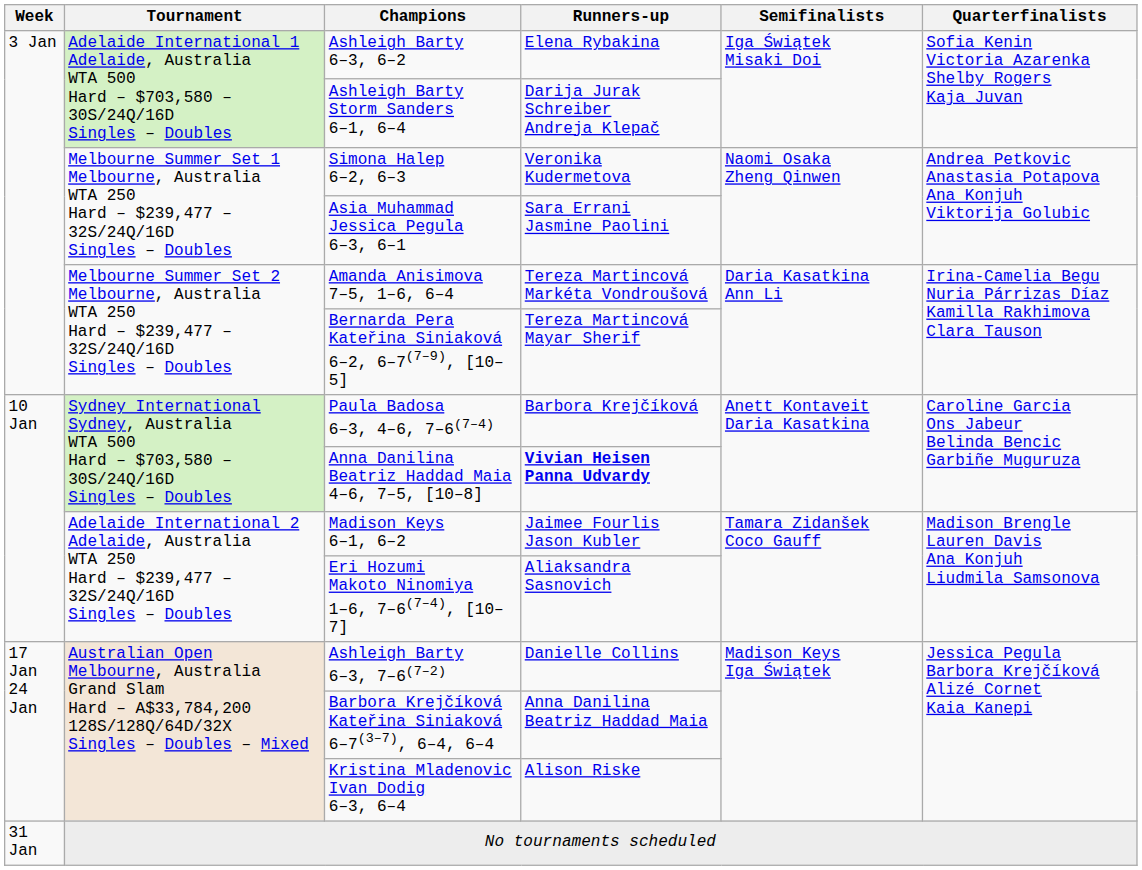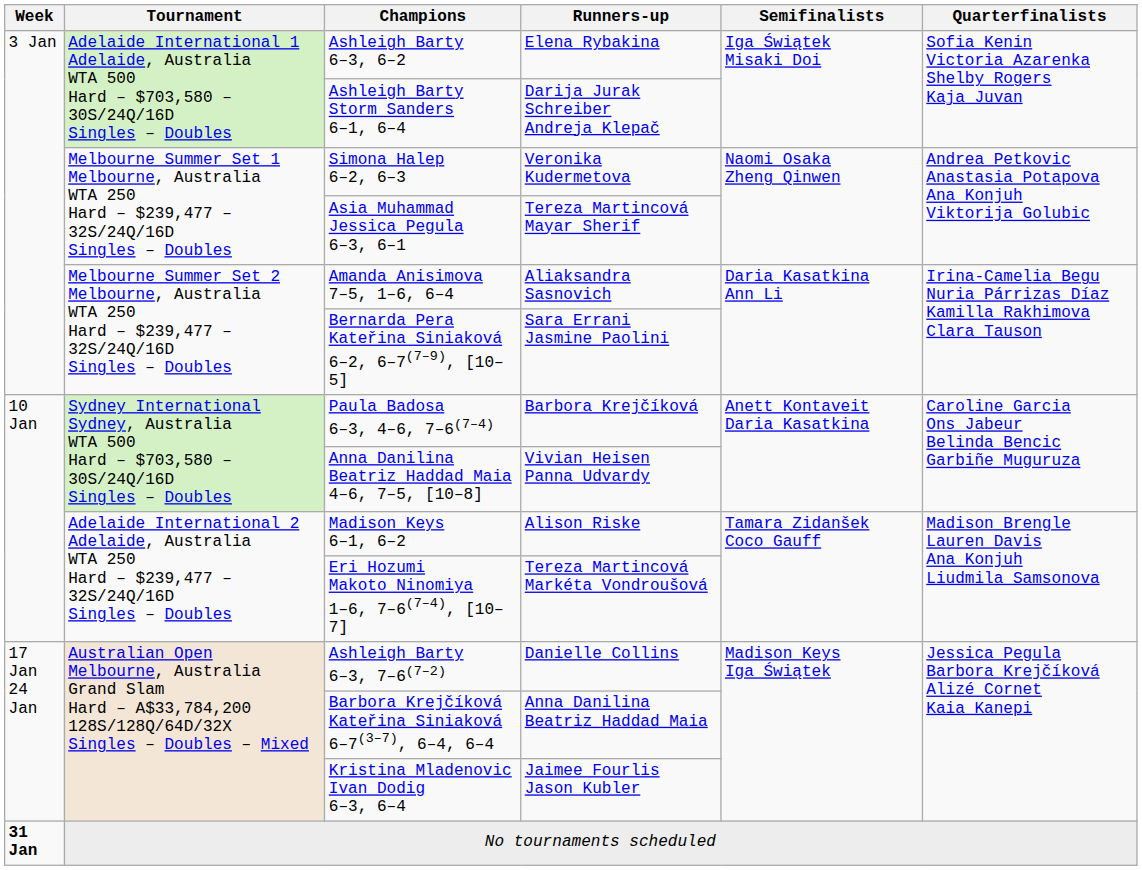 <table class=wikitable style=font-size:95%>
 <tr>
 <th style="width:48px;">Week</th>
 <th style="width:248px;">Tournament</th>
 <th style="width:200px;">Champions</th>
 <th style="width:200px;">Runners-up</th>
 <th style="width:190px;">Semifinalists</th>
 <th style="width:190px;">Quarterfinalists</th>
 </tr>
 <tr style="vertical-align:top">
 <td rowspan=6>3 Jan</td>
 <td style="background:#D4F1C5;" rowspan=2><a href='#'>Adelaide International 1</a><br><a href='#'>Adelaide</a>, Australia <br> WTA 500 <br>Hard – $703,580 – 30S/24Q/16D<br><a href='#'>Singles</a> – <a href='#'>Doubles</a></td>
 <td> <a href='#'>Ashleigh Barty</a> <br> 6–3, 6–2</td>
 <td> <a href='#'>Elena Rybakina</a></td>
 <td rowspan=2> <a href='#'>Iga Świątek</a> <br>   <a href='#'>Misaki Doi</a></td>
 <td rowspan=2> <a href='#'>Sofia Kenin</a> <br> <a href='#'>Victoria Azarenka</a> <br> <a href='#'>Shelby Rogers</a> <br>  <a href='#'>Kaja Juvan</a></td>
 </tr>
 <tr style="vertical-align:top">
 <td> <a href='#'>Ashleigh Barty</a> <br>  <a href='#'>Storm Sanders</a> <br> 6–1, 6–4</td>
 <td> <a href='#'>Darija Jurak Schreiber</a> <br>  <a href='#'>Andreja Klepač</a></td>
 </tr>
 <tr style="vertical-align:top">
 <td rowspan=2><a href='#'>Melbourne Summer Set 1</a><br><a href='#'>Melbourne</a>, Australia <br> WTA 250 <br>Hard – $239,477 – 32S/24Q/16D<br><a href='#'>Singles</a> – <a href='#'>Doubles</a></td>
 <td> <a href='#'>Simona Halep</a> <br> 6–2, 6–3</td>
 <td> <a href='#'>Veronika Kudermetova</a></td>
 <td rowspan=2> <a href='#'>Naomi Osaka</a> <br>  <a href='#'>Zheng Qinwen</a></td>
 <td rowspan=2> <a href='#'>Andrea Petkovic</a> <br> <a href='#'>Anastasia Potapova</a> <br> <a href='#'>Ana Konjuh</a> <br>  <a href='#'>Viktorija Golubic</a></td>
 </tr>
 <tr style="vertical-align:top">
 <td> <a href='#'>Asia Muhammad</a> <br>  <a href='#'>Jessica Pegula</a> <br> 6–3, 6–1</td>
-<td> <a href='#'>Sara Errani</a> <br>  <a href='#'>Jasmine Paolini</a></td>
+<td> <a href='#'>Tereza Martincová</a> <br>  <a href='#'>Mayar Sherif</a></td>
 </tr>
 <tr style="vertical-align:top">
 <td rowspan=2><a href='#'>Melbourne Summer Set 2</a><br><a href='#'>Melbourne</a>, Australia <br> WTA 250 <br>Hard – $239,477 – 32S/24Q/16D<br><a href='#'>Singles</a> – <a href='#'>Doubles</a></td>
 <td> <a href='#'>Amanda Anisimova</a> <br> 7–5, 1–6, 6–4</td>
-<td> <a href='#'>Tereza Martincová</a> <br>  <a href='#'>Markéta Vondroušová</a></td>
+<td> <a href='#'>Aliaksandra Sasnovich</a></td>
 <td rowspan=2> <a href='#'>Daria Kasatkina</a> <br>  <a href='#'>Ann Li</a></td>
 <td rowspan=2> <a href='#'>Irina-Camelia Begu</a> <br> <a href='#'>Nuria Párrizas Díaz</a> <br> <a href='#'>Kamilla Rakhimova</a> <br>  <a href='#'>Clara Tauson</a></td>
 </tr>
 <tr style="vertical-align:top">
 <td> <a href='#'>Bernarda Pera</a> <br>  <a href='#'>Kateřina Siniaková</a> <br> 6–2, 6–7<sup>(7–9)</sup>, [10–5]</td>
-<td> <a href='#'>Tereza Martincová</a> <br>  <a href='#'>Mayar Sherif</a></td>
+<td> <a href='#'>Sara Errani</a> <br>  <a href='#'>Jasmine Paolini</a></td>
 </tr>
 <tr style="vertical-align:top">
 <td rowspan=4>10 Jan</td>
 <td style="background:#D4F1C5;" rowspan=2><a href='#'>Sydney International</a><br><a href='#'>Sydney</a>, Australia <br> WTA 500 <br>Hard – $703,580 – 30S/24Q/16D<br><a href='#'>Singles</a> – <a href='#'>Doubles</a></td>
 <td> <a href='#'>Paula Badosa</a> <br> 6–3, 4–6, 7–6<sup>(7–4)</sup></td>
 <td> <a href='#'>Barbora Krejčíková</a></td>
 <td rowspan=2> <a href='#'>Anett Kontaveit</a> <br>  <a href='#'>Daria Kasatkina</a></td>
 <td rowspan=2> <a href='#'>Caroline Garcia</a> <br> <a href='#'>Ons Jabeur</a> <br> <a href='#'>Belinda Bencic</a> <br> <a href='#'>Garbiñe Muguruza</a></td>
 </tr>
 <tr style="vertical-align:top">
 <td> <a href='#'>Anna Danilina</a> <br>  <a href='#'>Beatriz Haddad Maia</a> <br> 4–6, 7–5, [10–8]</td>
-<td><strong> <a href='#'>Vivian Heisen</a> <br>  <a href='#'>Panna Udvardy</a></strong></td>
+<td> <a href='#'>Vivian Heisen</a> <br>  <a href='#'>Panna Udvardy</a></td>
 </tr>
 <tr style="vertical-align:top">
 <td rowspan=2><a href='#'>Adelaide International 2</a><br><a href='#'>Adelaide</a>, Australia <br> WTA 250 <br>Hard – $239,477 – 32S/24Q/16D<br><a href='#'>Singles</a> – <a href='#'>Doubles</a></td>
 <td> <a href='#'>Madison Keys</a> <br> 6–1, 6–2</td>
-<td> <a href='#'>Jaimee Fourlis</a> <br>  <a href='#'>Jason Kubler</a></td>
+<td> <a href='#'>Alison Riske</a></td>
 <td rowspan=2> <a href='#'>Tamara Zidanšek</a> <br>  <a href='#'>Coco Gauff</a></td>
 <td rowspan=2> <a href='#'>Madison Brengle</a> <br> <a href='#'>Lauren Davis</a> <br> <a href='#'>Ana Konjuh</a> <br>  <a href='#'>Liudmila Samsonova</a></td>
 </tr>
 <tr style="vertical-align:top">
 <td> <a href='#'>Eri Hozumi</a> <br>  <a href='#'>Makoto Ninomiya</a> <br> 1–6, 7–6<sup>(7–4)</sup>, [10–7]</td>
-<td> <a href='#'>Aliaksandra Sasnovich</a></td>
+<td> <a href='#'>Tereza Martincová</a> <br>  <a href='#'>Markéta Vondroušová</a></td>
 </tr>
 <tr style="vertical-align:top">
 <td rowspan=3>17 Jan <br>24 Jan</td>
 <td style="background:#f3e6d7;" rowspan=3><a href='#'>Australian Open</a><br><a href='#'>Melbourne</a>, Australia <br> Grand Slam <br>Hard – A$33,784,200 <br> 128S/128Q/64D/32X<br><a href='#'>Singles</a> – <a href='#'>Doubles</a> – <a href='#'>Mixed</a></td>
 <td> <a href='#'>Ashleigh Barty</a> <br> 6–3, 7–6<sup>(7–2)</sup></td>
 <td> <a href='#'>Danielle Collins</a></td>
 <td rowspan=3> <a href='#'>Madison Keys</a> <br> <a href='#'>Iga Świątek</a></td>
 <td rowspan=3> <a href='#'>Jessica Pegula</a> <br> <a href='#'>Barbora Krejčíková</a> <br> <a href='#'>Alizé Cornet</a> <br>  <a href='#'>Kaia Kanepi</a></td>
 </tr>
 <tr style="vertical-align:top">
 <td> <a href='#'>Barbora Krejčíková</a> <br>  <a href='#'>Kateřina Siniaková</a> <br> 6–7<sup>(3–7)</sup>, 6–4, 6–4</td>
 <td> <a href='#'>Anna Danilina</a> <br>  <a href='#'>Beatriz Haddad Maia</a></td>
 </tr>
 <tr style="vertical-align:top">
 <td> <a href='#'>Kristina Mladenovic</a> <br>  <a href='#'>Ivan Dodig</a> <br> 6–3, 6–4</td>
-<td> <a href='#'>Alison Riske</a></td>
+<td> <a href='#'>Jaimee Fourlis</a> <br>  <a href='#'>Jason Kubler</a></td>
 </tr>
 <tr>
-<td>31 Jan</td>
+<td><strong>31 Jan</strong></td>
 <td colspan="5" align="center" bgcolor="ededed"><em>No tournaments scheduled</em></td>
 </tr>
 </table>
